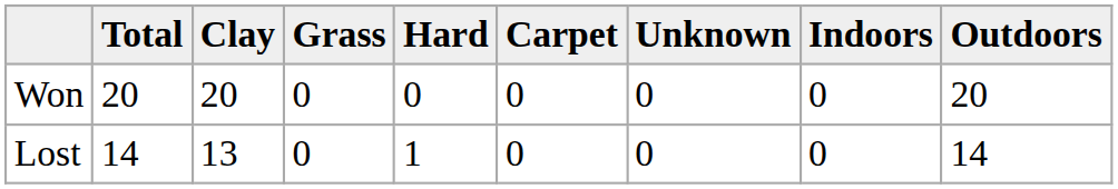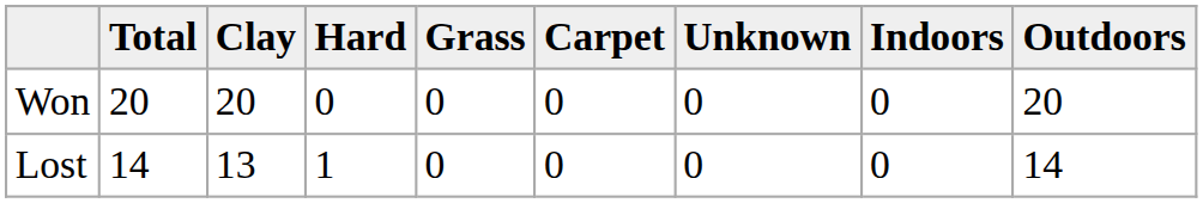 <table class="wikitable">
 <tr bgcolor="#efefef">
 <td></td>
 <td><strong>Total</strong></td>
 <td><strong>Clay</strong></td>
+<td><strong>Hard</strong></td>
 <td><strong>Grass</strong></td>
-<td><strong>Hard</strong></td>
 <td><strong>Carpet</strong></td>
 <td><strong>Unknown</strong></td>
 <td><strong>Indoors</strong></td>
 <td><strong>Outdoors</strong></td>
 </tr>
 <tr bgcolor="#ffffff">
 <td>Won</td>
 <td>20</td>
 <td>20</td>
 <td>0</td>
 <td>0</td>
 <td>0</td>
 <td>0</td>
 <td>0</td>
 <td>20</td>
 </tr>
 <tr bgcolor="#ffffff">
 <td>Lost</td>
 <td>14</td>
 <td>13</td>
+<td>1</td>
 <td>0</td>
-<td>1</td>
 <td>0</td>
 <td>0</td>
 <td>0</td>
 <td>14</td>
 </tr>
 </table>
